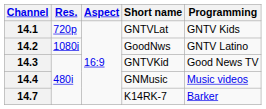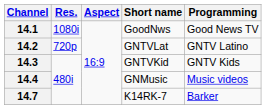 <table class="wikitable">
 <tr>
 <th scope = "col"><a href='#'>Channel</a></th>
 <th scope = "col"><a href='#'>Res.</a></th>
 <th scope = "col"><a href='#'>Aspect</a></th>
 <th scope = "col">Short name</th>
 <th scope = "col">Programming</th>
 </tr>
 <tr>
 <th scope = "row">14.1</th>
-<td><a href='#'>720p</a></td>
+<td><a href='#'>1080i</a></td>
 <td rowspan=5><a href='#'>16:9</a></td>
-<td>GNTVLat</td>
-<td>GNTV Kids</td>
+<td>GoodNws</td>
+<td>Good News TV</td>
 </tr>
 <tr>
 <th scope = "row">14.2</th>
-<td><a href='#'>1080i</a></td>
-<td>GoodNws</td>
+<td><a href='#'>720p</a></td>
+<td>GNTVLat</td>
 <td>GNTV Latino</td>
 </tr>
 <tr>
 <th scope = "row">14.3</th>
 <td rowspan=3><a href='#'>480i</a></td>
 <td>GNTVKid</td>
-<td>Good News TV</td>
+<td>GNTV Kids</td>
 </tr>
 <tr>
 <th scope = "row">14.4</th>
 <td>GNMusic</td>
 <td><a href='#'>Music videos</a></td>
 </tr>
 <tr>
 <th scope = "row">14.7</th>
 <td>K14RK-7</td>
 <td><a href='#'>Barker</a></td>
 </tr>
 </table>
